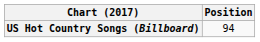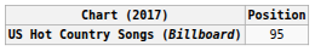 <table class="wikitable plainrowheaders">
 <tr>
 <th scope="col">Chart (2017)</th>
 <th scope="col">Position</th>
 </tr>
 <tr>
 <th scope="row">US Hot Country Songs (<em>Billboard</em>)</th>
-<td align="center">94</td>
+<td align="center">95</td>
 </tr>
 </table>
